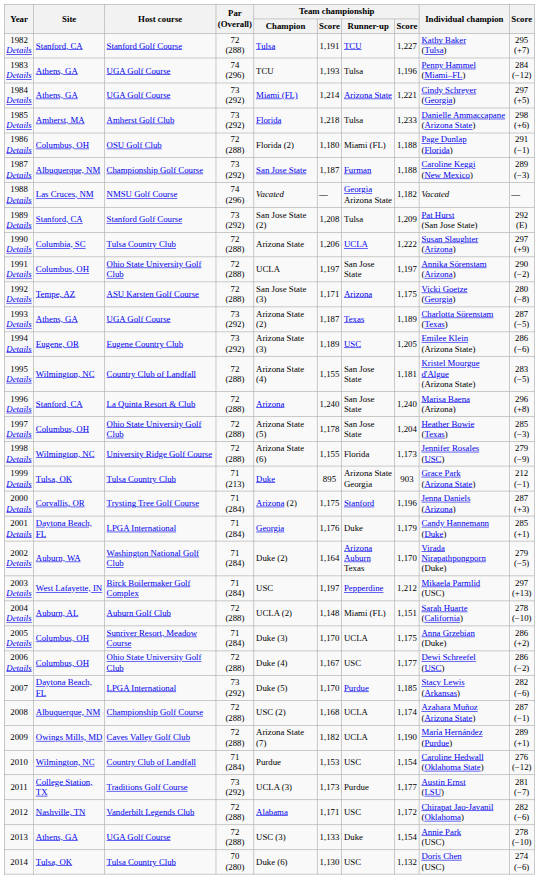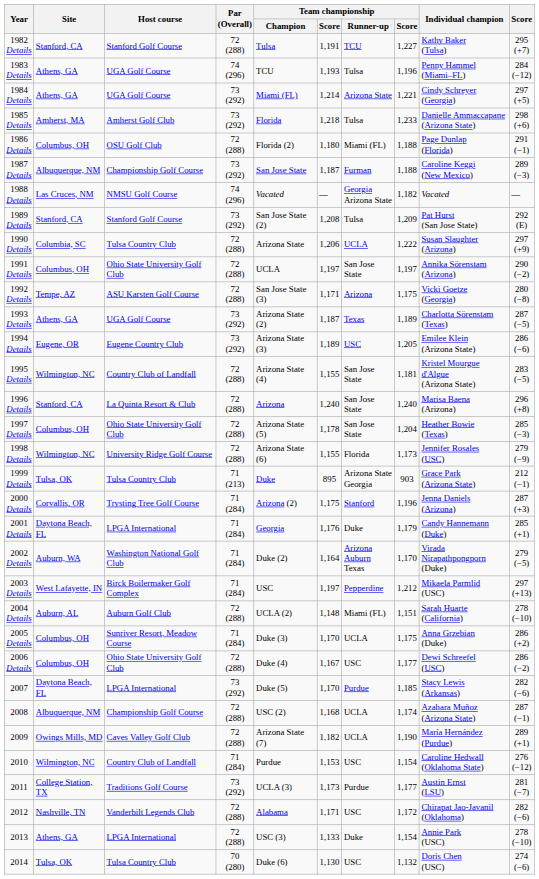 <table class="wikitable" style="font-size:90%;">
 <tr>
 <th rowspan="2">Year</th>
 <th rowspan="2">Site</th>
 <th rowspan="2">Host course</th>
 <th rowspan="2">Par<br>(Overall)</th>
 <th colspan=4>Team championship</th>
 <th rowspan="2">Individual champion</th>
 <th rowspan="2">Score</th>
 </tr>
 <tr>
 <th>Champion</th>
 <th>Score</th>
 <th>Runner-up</th>
 <th>Score</th>
 </tr>
 <tr>
 <td align=center>1982<br> <em><a href='#'>Details</a></em></td>
 <td><a href='#'>Stanford, CA</a></td>
 <td><a href='#'>Stanford Golf Course</a></td>
 <td align=center>72<br>(288)</td>
 <td><a href='#'>Tulsa</a></td>
 <td align=center>1,191</td>
 <td><a href='#'>TCU</a></td>
 <td align=center>1,227</td>
 <td><a href='#'>Kathy Baker</a><br>(<a href='#'>Tulsa</a>)</td>
 <td align=center>295<br>(+7)</td>
 </tr>
 <tr>
 <td align=center>1983<br> <em><a href='#'>Details</a></em></td>
 <td><a href='#'>Athens, GA</a></td>
 <td><a href='#'>UGA Golf Course</a></td>
 <td align=center>74<br>(296)</td>
 <td>TCU</td>
 <td align=center>1,193</td>
 <td>Tulsa</td>
 <td align=center>1,196</td>
 <td><a href='#'>Penny Hammel</a><br>(<a href='#'>Miami–FL</a>)</td>
 <td align=center>284<br>(−12)</td>
 </tr>
 <tr>
 <td align=center>1984<br> <em><a href='#'>Details</a></em></td>
 <td><a href='#'>Athens, GA</a></td>
 <td><a href='#'>UGA Golf Course</a></td>
 <td align=center>73<br>(292)</td>
 <td><a href='#'>Miami (FL)</a></td>
 <td align=center>1,214</td>
 <td><a href='#'>Arizona State</a></td>
 <td align=center>1,221</td>
 <td><a href='#'>Cindy Schreyer</a><br>(<a href='#'>Georgia</a>)</td>
 <td align=center>297<br>(+5)</td>
 </tr>
 <tr>
 <td align=center>1985<br> <em><a href='#'>Details</a></em></td>
 <td><a href='#'>Amherst, MA</a></td>
 <td><a href='#'>Amherst Golf Club</a></td>
 <td align=center>73<br>(292)</td>
 <td><a href='#'>Florida</a></td>
 <td align=center>1,218</td>
 <td>Tulsa</td>
 <td align=center>1,233</td>
 <td><a href='#'>Danielle Ammaccapane</a><br>(<a href='#'>Arizona State</a>)</td>
 <td align=center>298<br>(+6)</td>
 </tr>
 <tr>
 <td align=center>1986<br> <em><a href='#'>Details</a></em></td>
 <td><a href='#'>Columbus, OH</a></td>
 <td><a href='#'>OSU Golf Club</a></td>
 <td align=center>72<br>(288)</td>
 <td>Florida (2)</td>
 <td align=center>1,180</td>
 <td>Miami (FL)</td>
 <td align=center>1,188</td>
 <td><a href='#'>Page Dunlap</a><br>(<a href='#'>Florida</a>)</td>
 <td align=center>291<br>(−1)</td>
 </tr>
 <tr>
 <td align=center>1987<br> <em><a href='#'>Details</a></em></td>
 <td><a href='#'>Albuquerque, NM</a></td>
 <td><a href='#'>Championship Golf Course</a></td>
 <td align=center>73<br>(292)</td>
 <td><a href='#'>San Jose State</a></td>
 <td align=center>1,187</td>
 <td><a href='#'>Furman</a></td>
 <td align=center>1,188</td>
 <td><a href='#'>Caroline Keggi</a><br>(<a href='#'>New Mexico</a>)</td>
 <td align=center>289<br>(−3)</td>
 </tr>
 <tr>
 <td align=center>1988<br> <em><a href='#'>Details</a></em></td>
 <td><a href='#'>Las Cruces, NM</a></td>
 <td><a href='#'>NMSU Golf Course</a></td>
 <td align=center>74<br>(296)</td>
 <td><em>Vacated</em></td>
 <td>—</td>
 <td><a href='#'>Georgia</a><br>Arizona State</td>
 <td align=center>1,182</td>
 <td><em>Vacated</em></td>
 <td>—</td>
 </tr>
 <tr>
 <td align=center>1989<br> <em><a href='#'>Details</a></em></td>
 <td><a href='#'>Stanford, CA</a></td>
 <td><a href='#'>Stanford Golf Course</a></td>
 <td align=center>73<br>(292)</td>
 <td>San Jose State (2)</td>
 <td align=center>1,208</td>
 <td>Tulsa</td>
 <td align=center>1,209</td>
 <td><a href='#'>Pat Hurst</a><br>(San Jose State)</td>
 <td align=center>292<br>(E)</td>
 </tr>
 <tr>
 <td align=center>1990<br> <em><a href='#'>Details</a></em></td>
 <td><a href='#'>Columbia, SC</a></td>
 <td><a href='#'>Tulsa Country Club</a></td>
 <td align=center>72<br>(288)</td>
 <td>Arizona State</td>
 <td align=center>1,206</td>
 <td><a href='#'>UCLA</a></td>
 <td align=center>1,222</td>
 <td><a href='#'>Susan Slaughter</a><br>(<a href='#'>Arizona</a>)</td>
 <td align=center>297<br>(+9)</td>
 </tr>
 <tr>
 <td align=center>1991<br> <em><a href='#'>Details</a></em></td>
 <td><a href='#'>Columbus, OH</a></td>
 <td><a href='#'>Ohio State University Golf Club</a></td>
 <td align=center>72<br>(288)</td>
 <td>UCLA</td>
 <td align=center>1,197</td>
 <td>San Jose State</td>
 <td align=center>1,197</td>
 <td><a href='#'>Annika Sörenstam</a><br>(<a href='#'>Arizona</a>)</td>
 <td align=center>290<br>(−2)</td>
 </tr>
 <tr>
 <td align=center>1992<br> <em><a href='#'>Details</a></em></td>
 <td><a href='#'>Tempe, AZ</a></td>
 <td><a href='#'>ASU Karsten Golf Course</a></td>
 <td align=center>72<br>(288)</td>
 <td>San Jose State (3)</td>
 <td align=center>1,171</td>
 <td><a href='#'>Arizona</a></td>
 <td align=center>1,175</td>
 <td><a href='#'>Vicki Goetze</a><br>(<a href='#'>Georgia</a>)</td>
 <td align=center>280<br>(−8)</td>
 </tr>
 <tr>
 <td align=center>1993<br> <em><a href='#'>Details</a></em></td>
 <td><a href='#'>Athens, GA</a></td>
 <td><a href='#'>UGA Golf Course</a></td>
 <td align=center>73<br>(292)</td>
 <td>Arizona State (2)</td>
 <td align=center>1,187</td>
 <td><a href='#'>Texas</a></td>
 <td align=center>1,189</td>
 <td><a href='#'>Charlotta Sörenstam</a><br>(<a href='#'>Texas</a>)</td>
 <td align=center>287<br>(−5)</td>
 </tr>
 <tr>
 <td align=center>1994<br> <em><a href='#'>Details</a></em></td>
 <td><a href='#'>Eugene, OR</a></td>
 <td><a href='#'>Eugene Country Club</a></td>
 <td align=center>73<br>(292)</td>
 <td>Arizona State (3)</td>
 <td align=center>1,189</td>
 <td><a href='#'>USC</a></td>
 <td align=center>1,205</td>
 <td><a href='#'>Emilee Klein</a><br>(Arizona State)</td>
 <td align=center>286<br>(−6)</td>
 </tr>
 <tr>
 <td align=center>1995<br> <em><a href='#'>Details</a></em></td>
 <td><a href='#'>Wilmington, NC</a></td>
 <td><a href='#'>Country Club of Landfall</a></td>
 <td align=center>72<br>(288)</td>
 <td>Arizona State (4)</td>
 <td align=center>1,155</td>
 <td>San Jose State</td>
 <td align=center>1,181</td>
 <td><a href='#'>Kristel Mourgue d'Algue</a><br>(Arizona State)</td>
 <td align=center>283<br>(−5)</td>
 </tr>
 <tr>
 <td align=center>1996<br> <em><a href='#'>Details</a></em></td>
 <td><a href='#'>Stanford, CA</a></td>
 <td><a href='#'>La Quinta Resort & Club</a></td>
 <td align=center>72<br>(288)</td>
 <td><a href='#'>Arizona</a></td>
 <td align=center>1,240</td>
 <td>San Jose State</td>
 <td align=center>1,240</td>
 <td><a href='#'>Marisa Baena</a><br>(Arizona)</td>
 <td align=center>296<br>(+8)</td>
 </tr>
 <tr>
 <td align=center>1997<br> <em><a href='#'>Details</a></em></td>
 <td><a href='#'>Columbus, OH</a></td>
 <td><a href='#'>Ohio State University Golf Club</a></td>
 <td align=center>72<br>(288)</td>
 <td>Arizona State (5)</td>
 <td align=center>1,178</td>
 <td>San Jose State</td>
 <td align=center>1,204</td>
 <td><a href='#'>Heather Bowie</a><br>(<a href='#'>Texas</a>)</td>
 <td align=center>285<br>(−3)</td>
 </tr>
 <tr>
 <td align=center>1998<br> <em><a href='#'>Details</a></em></td>
 <td><a href='#'>Wilmington, NC</a></td>
 <td><a href='#'>University Ridge Golf Course</a></td>
 <td align=center>72<br>(288)</td>
 <td>Arizona State (6)</td>
 <td align=center>1,155</td>
 <td>Florida</td>
 <td align=center>1,173</td>
 <td><a href='#'>Jennifer Rosales</a><br>(<a href='#'>USC</a>)</td>
 <td align=center>279<br>(−9)</td>
 </tr>
 <tr>
 <td align=center>1999<br> <em><a href='#'>Details</a></em></td>
 <td><a href='#'>Tulsa, OK</a></td>
 <td><a href='#'>Tulsa Country Club</a></td>
 <td align=center>71<br>(213)</td>
 <td><a href='#'>Duke</a></td>
 <td align=center>895</td>
 <td>Arizona State<br>Georgia</td>
 <td align=center>903</td>
 <td><a href='#'>Grace Park</a><br>(<a href='#'>Arizona State</a>)</td>
 <td align=center>212<br>(−1)</td>
 </tr>
 <tr>
 <td align=center>2000<br> <em><a href='#'>Details</a></em></td>
 <td><a href='#'>Corvallis, OR</a></td>
 <td><a href='#'>Trysting Tree Golf Course</a></td>
 <td align=center>71<br>(284)</td>
 <td><a href='#'>Arizona</a> (2)</td>
 <td align=center>1,175</td>
 <td><a href='#'>Stanford</a></td>
 <td align=center>1,196</td>
 <td><a href='#'>Jenna Daniels</a><br>(<a href='#'>Arizona</a>)</td>
 <td align=center>287<br>(+3)</td>
 </tr>
 <tr>
 <td align=center>2001<br> <em><a href='#'>Details</a></em></td>
 <td><a href='#'>Daytona Beach, FL</a></td>
 <td><a href='#'>LPGA International</a></td>
 <td align=center>71<br>(284)</td>
 <td><a href='#'>Georgia</a></td>
 <td align=center>1,176</td>
 <td>Duke</td>
 <td align=center>1,179</td>
 <td><a href='#'>Candy Hannemann</a><br>(<a href='#'>Duke</a>)</td>
 <td align=center>285<br>(+1)</td>
 </tr>
 <tr>
 <td align=center>2002<br> <em><a href='#'>Details</a></em></td>
 <td><a href='#'>Auburn, WA</a></td>
 <td><a href='#'>Washington National Golf Club</a></td>
 <td align=center>71<br>(284)</td>
 <td>Duke (2)</td>
 <td align=center>1,164</td>
 <td><a href='#'>Arizona</a><br><a href='#'>Auburn</a><br>Texas</td>
 <td align=center>1,170</td>
 <td><a href='#'>Virada Nirapathpongporn</a><br>(Duke)</td>
 <td align=center>279<br>(−5)</td>
 </tr>
 <tr>
 <td align=center>2003<br> <em><a href='#'>Details</a></em></td>
 <td><a href='#'>West Lafayette, IN</a></td>
 <td><a href='#'>Birck Boilermaker Golf Complex</a></td>
 <td align=center>71<br>(284)</td>
 <td>USC</td>
 <td align=center>1,197</td>
 <td><a href='#'>Pepperdine</a></td>
 <td align=center>1,212</td>
 <td><a href='#'>Mikaela Parmlid</a><br>(USC)</td>
 <td align=center>297<br>(+13)</td>
 </tr>
 <tr>
 <td align=center>2004<br> <em><a href='#'>Details</a></em></td>
 <td><a href='#'>Auburn, AL</a></td>
 <td><a href='#'>Auburn Golf Club</a></td>
 <td align=center>72<br>(288)</td>
 <td>UCLA (2)</td>
 <td align=center>1,148</td>
 <td>Miami (FL)</td>
 <td align=center>1,151</td>
 <td><a href='#'>Sarah Huarte</a><br>(<a href='#'>California</a>)</td>
 <td align=center>278<br>(−10)</td>
 </tr>
 <tr>
 <td align=center>2005<br> <em><a href='#'>Details</a></em></td>
 <td><a href='#'>Columbus, OH</a></td>
 <td><a href='#'>Sunriver Resort, Meadow Course</a></td>
 <td align=center>71<br>(284)</td>
 <td>Duke (3)</td>
 <td align=center>1,170</td>
 <td>UCLA</td>
 <td align=center>1,175</td>
 <td><a href='#'>Anna Grzebian</a><br>(Duke)</td>
 <td align=center>286<br>(+2)</td>
 </tr>
 <tr>
 <td align=center>2006<br> <em><a href='#'>Details</a></em></td>
 <td><a href='#'>Columbus, OH</a></td>
 <td><a href='#'>Ohio State University Golf Club</a></td>
 <td align=center>72<br>(288)</td>
 <td>Duke (4)</td>
 <td align=center>1,167</td>
 <td>USC</td>
 <td align=center>1,177</td>
 <td><a href='#'>Dewi Schreefel</a><br>(<a href='#'>USC</a>)</td>
 <td align=center>286<br>(−2)</td>
 </tr>
 <tr>
 <td align=center>2007</td>
 <td><a href='#'>Daytona Beach, FL</a></td>
 <td><a href='#'>LPGA International</a></td>
 <td align=center>73<br>(292)</td>
 <td>Duke (5)</td>
 <td align=center>1,170</td>
 <td><a href='#'>Purdue</a></td>
 <td align=center>1,185</td>
 <td><a href='#'>Stacy Lewis</a><br>(<a href='#'>Arkansas</a>)</td>
 <td align=center>282<br>(−6)</td>
 </tr>
 <tr>
 <td align=center>2008</td>
 <td><a href='#'>Albuquerque, NM</a></td>
 <td><a href='#'>Championship Golf Course</a></td>
 <td align=center>72<br>(288)</td>
 <td>USC (2)</td>
 <td align=center>1,168</td>
 <td>UCLA</td>
 <td align=center>1,174</td>
 <td><a href='#'>Azahara Muñoz</a><br>(<a href='#'>Arizona State</a>)</td>
 <td align=center>287<br>(−1)</td>
 </tr>
 <tr>
 <td align=center>2009</td>
 <td><a href='#'>Owings Mills, MD</a></td>
 <td><a href='#'>Caves Valley Golf Club</a></td>
 <td align=center>72<br>(288)</td>
 <td>Arizona State (7)</td>
 <td align=center>1,182</td>
 <td>UCLA</td>
 <td align=center>1,190</td>
 <td><a href='#'>María Hernández</a><br>(<a href='#'>Purdue</a>)</td>
 <td align=center>289<br>(+1)</td>
 </tr>
 <tr>
 <td align=center>2010</td>
 <td><a href='#'>Wilmington, NC</a></td>
 <td><a href='#'>Country Club of Landfall</a></td>
 <td align=center>71<br>(284)</td>
 <td>Purdue</td>
 <td align=center>1,153</td>
 <td>USC</td>
 <td align=center>1,154</td>
 <td><a href='#'>Caroline Hedwall</a><br>(<a href='#'>Oklahoma State</a>)</td>
 <td align=center>276<br>(−12)</td>
 </tr>
 <tr>
 <td align=center>2011</td>
 <td><a href='#'>College Station, TX</a></td>
 <td><a href='#'>Traditions Golf Course</a></td>
 <td align=center>73<br>(292)</td>
 <td>UCLA (3)</td>
 <td align=center>1,173</td>
 <td>Purdue</td>
 <td align=center>1,177</td>
 <td><a href='#'>Austin Ernst</a><br>(<a href='#'>LSU</a>)</td>
 <td align=center>281<br>(−7)</td>
 </tr>
 <tr>
 <td align=center>2012</td>
 <td><a href='#'>Nashville, TN</a></td>
 <td><a href='#'>Vanderbilt Legends Club</a></td>
 <td align=center>72<br>(288)</td>
 <td><a href='#'>Alabama</a></td>
 <td align=center>1,171</td>
 <td>USC</td>
 <td align=center>1,172</td>
 <td><a href='#'>Chirapat Jao-Javanil</a><br>(<a href='#'>Oklahoma</a>)</td>
 <td align=center>282<br>(−6)</td>
 </tr>
 <tr>
 <td align=center>2013</td>
 <td><a href='#'>Athens, GA</a></td>
-<td><a href='#'>UGA Golf Course</a></td>
+<td><a href='#'>LPGA International</a></td>
 <td align=center>72<br>(288)</td>
 <td>USC (3)</td>
 <td align=center>1,133</td>
 <td>Duke</td>
 <td align=center>1,154</td>
 <td><a href='#'>Annie Park</a><br>(USC)</td>
 <td align=center>278<br>(−10)</td>
 </tr>
 <tr>
 <td align=center>2014</td>
 <td><a href='#'>Tulsa, OK</a></td>
 <td><a href='#'>Tulsa Country Club</a></td>
 <td align=center>70<br>(280)</td>
 <td>Duke (6)</td>
 <td align=center>1,130</td>
 <td>USC</td>
 <td align=center>1,132</td>
 <td><a href='#'>Doris Chen</a><br>(USC)</td>
 <td align=center>274<br>(−6)</td>
 </tr>
 </table>
